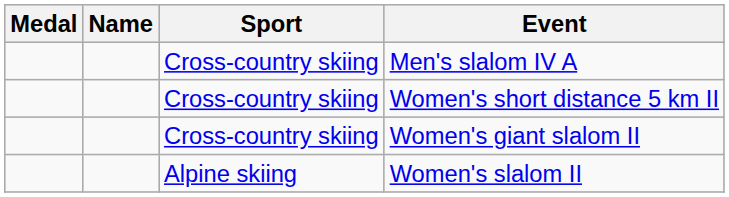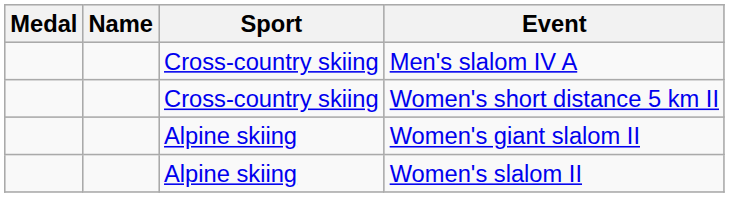 <table class="wikitable sortable" style="font-size: 95%;">
 <tr>
 <th>Medal</th>
 <th>Name</th>
 <th>Sport</th>
 <th>Event</th>
 </tr>
 <tr>
 <td></td>
 <td></td>
 <td><a href='#'>Cross-country skiing</a></td>
 <td><a href='#'>Men's slalom IV A</a></td>
 </tr>
 <tr>
 <td></td>
 <td></td>
 <td><a href='#'>Cross-country skiing</a></td>
 <td><a href='#'>Women's short distance 5 km II</a></td>
 </tr>
 <tr>
 <td></td>
 <td></td>
-<td><a href='#'>Cross-country skiing</a></td>
+<td><a href='#'>Alpine skiing</a></td>
 <td><a href='#'>Women's giant slalom II</a></td>
 </tr>
 <tr>
 <td></td>
 <td></td>
 <td><a href='#'>Alpine skiing</a></td>
 <td><a href='#'>Women's slalom II</a></td>
 </tr>
 </table>
